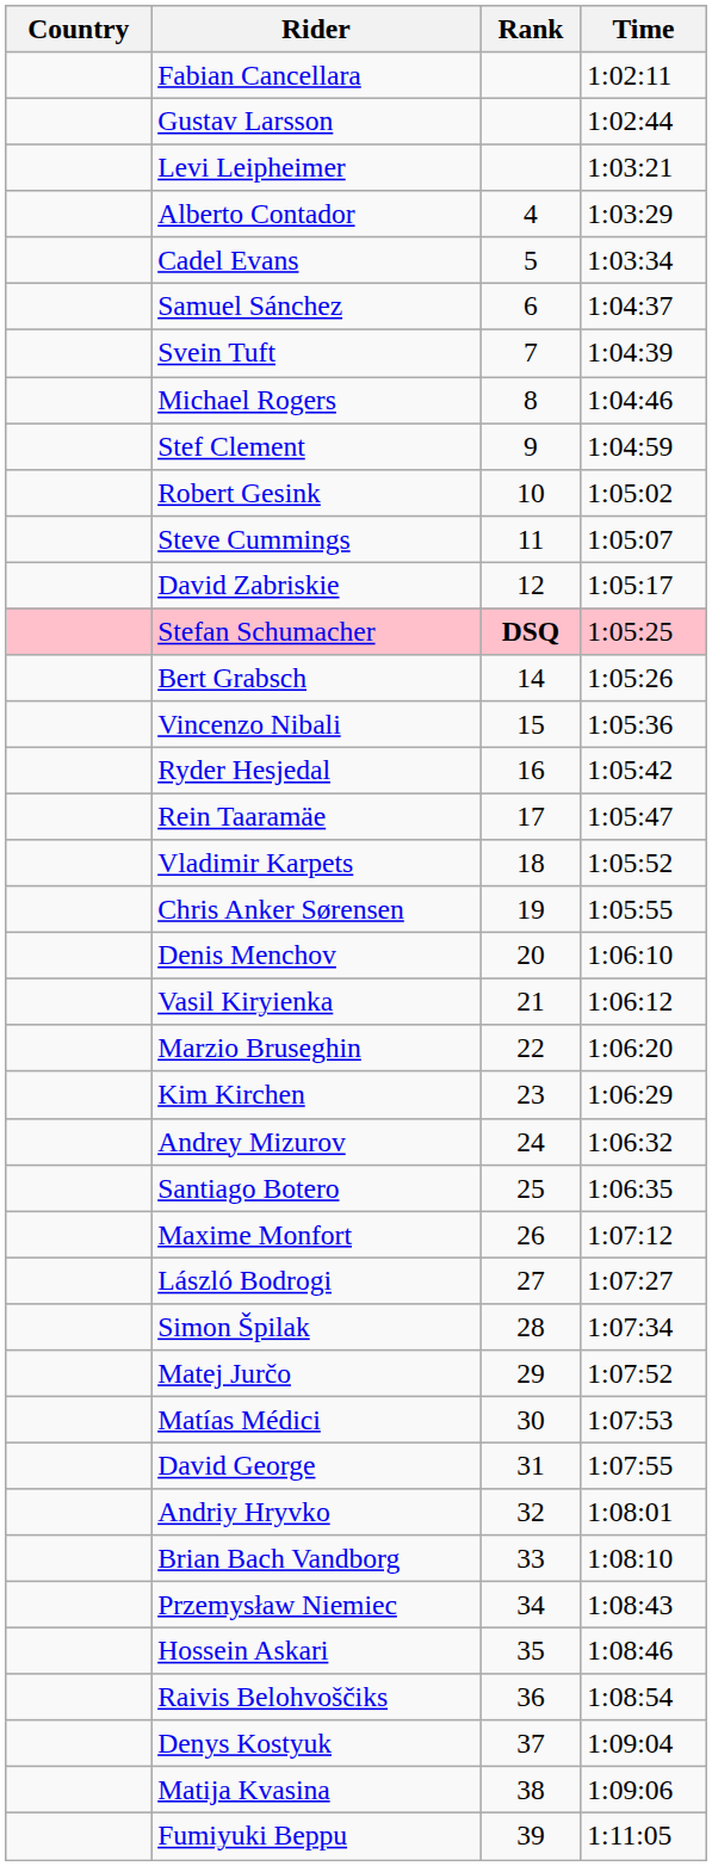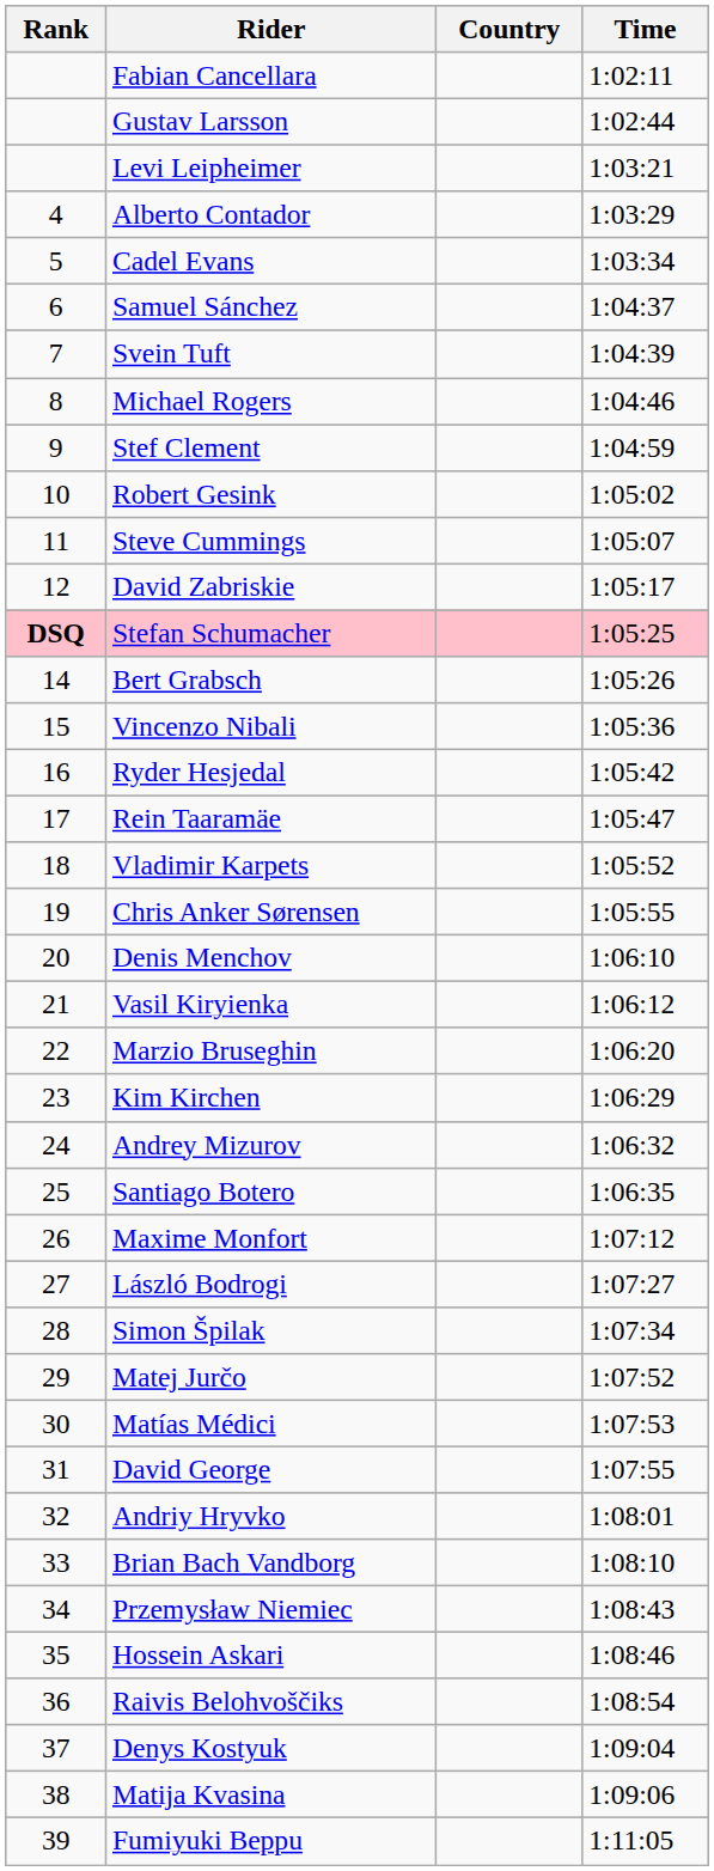 <table class="wikitable sortable"  style="font-size:95%; width:25em;">
 <tr>
+<th>Rank</th>
+<th>Rider</th>
 <th>Country</th>
-<th>Rider</th>
-<th>Rank</th>
 <th>Time</th>
 </tr>
 <tr>
+<td align=center></td>
+<td><a href='#'>Fabian Cancellara</a></td>
 <td></td>
-<td><a href='#'>Fabian Cancellara</a></td>
-<td align=center></td>
 <td>1:02:11</td>
 </tr>
 <tr>
+<td align=center></td>
+<td><a href='#'>Gustav Larsson</a></td>
 <td></td>
-<td><a href='#'>Gustav Larsson</a></td>
-<td align=center></td>
 <td>1:02:44</td>
 </tr>
 <tr>
+<td align=center></td>
+<td><a href='#'>Levi Leipheimer</a></td>
 <td></td>
-<td><a href='#'>Levi Leipheimer</a></td>
-<td align=center></td>
 <td>1:03:21</td>
 </tr>
 <tr>
+<td align=center>4</td>
+<td><a href='#'>Alberto Contador</a></td>
 <td></td>
-<td><a href='#'>Alberto Contador</a></td>
-<td align=center>4</td>
 <td>1:03:29</td>
 </tr>
 <tr>
+<td align=center>5</td>
+<td><a href='#'>Cadel Evans</a></td>
 <td></td>
-<td><a href='#'>Cadel Evans</a></td>
-<td align=center>5</td>
 <td>1:03:34</td>
 </tr>
 <tr>
+<td align=center>6</td>
+<td><a href='#'>Samuel Sánchez</a></td>
 <td></td>
-<td><a href='#'>Samuel Sánchez</a></td>
-<td align=center>6</td>
 <td>1:04:37</td>
 </tr>
 <tr>
+<td align=center>7</td>
+<td><a href='#'>Svein Tuft</a></td>
 <td></td>
-<td><a href='#'>Svein Tuft</a></td>
-<td align=center>7</td>
 <td>1:04:39</td>
 </tr>
 <tr>
+<td align=center>8</td>
+<td><a href='#'>Michael Rogers</a></td>
 <td></td>
-<td><a href='#'>Michael Rogers</a></td>
-<td align=center>8</td>
 <td>1:04:46</td>
 </tr>
 <tr>
+<td align=center>9</td>
+<td><a href='#'>Stef Clement</a></td>
 <td></td>
-<td><a href='#'>Stef Clement</a></td>
-<td align=center>9</td>
 <td>1:04:59</td>
 </tr>
 <tr>
+<td align=center>10</td>
+<td><a href='#'>Robert Gesink</a></td>
 <td></td>
-<td><a href='#'>Robert Gesink</a></td>
-<td align=center>10</td>
 <td>1:05:02</td>
 </tr>
 <tr>
+<td align=center>11</td>
+<td><a href='#'>Steve Cummings</a></td>
 <td></td>
-<td><a href='#'>Steve Cummings</a></td>
-<td align=center>11</td>
 <td>1:05:07</td>
 </tr>
 <tr>
+<td align=center>12</td>
+<td><a href='#'>David Zabriskie</a></td>
 <td></td>
-<td><a href='#'>David Zabriskie</a></td>
-<td align=center>12</td>
 <td>1:05:17</td>
 </tr>
 <tr bgcolor=pink>
+<td align=center><strong>DSQ</strong></td>
+<td><a href='#'>Stefan Schumacher</a></td>
 <td></td>
-<td><a href='#'>Stefan Schumacher</a></td>
-<td align=center><strong>DSQ</strong></td>
 <td>1:05:25</td>
 </tr>
 <tr>
+<td align=center>14</td>
+<td><a href='#'>Bert Grabsch</a></td>
 <td></td>
-<td><a href='#'>Bert Grabsch</a></td>
-<td align=center>14</td>
 <td>1:05:26</td>
 </tr>
 <tr>
+<td align=center>15</td>
+<td><a href='#'>Vincenzo Nibali</a></td>
 <td></td>
-<td><a href='#'>Vincenzo Nibali</a></td>
-<td align=center>15</td>
 <td>1:05:36</td>
 </tr>
 <tr>
+<td align=center>16</td>
+<td><a href='#'>Ryder Hesjedal</a></td>
 <td></td>
-<td><a href='#'>Ryder Hesjedal</a></td>
-<td align=center>16</td>
 <td>1:05:42</td>
 </tr>
 <tr>
+<td align=center>17</td>
+<td><a href='#'>Rein Taaramäe</a></td>
 <td></td>
-<td><a href='#'>Rein Taaramäe</a></td>
-<td align=center>17</td>
 <td>1:05:47</td>
 </tr>
 <tr>
+<td align=center>18</td>
+<td><a href='#'>Vladimir Karpets</a></td>
 <td></td>
-<td><a href='#'>Vladimir Karpets</a></td>
-<td align=center>18</td>
 <td>1:05:52</td>
 </tr>
 <tr>
+<td align=center>19</td>
+<td><a href='#'>Chris Anker Sørensen</a></td>
 <td></td>
-<td><a href='#'>Chris Anker Sørensen</a></td>
-<td align=center>19</td>
 <td>1:05:55</td>
 </tr>
 <tr>
+<td align=center>20</td>
+<td><a href='#'>Denis Menchov</a></td>
 <td></td>
-<td><a href='#'>Denis Menchov</a></td>
-<td align=center>20</td>
 <td>1:06:10</td>
 </tr>
 <tr>
+<td align=center>21</td>
+<td><a href='#'>Vasil Kiryienka</a></td>
 <td></td>
-<td><a href='#'>Vasil Kiryienka</a></td>
-<td align=center>21</td>
 <td>1:06:12</td>
 </tr>
 <tr>
+<td align=center>22</td>
+<td><a href='#'>Marzio Bruseghin</a></td>
 <td></td>
-<td><a href='#'>Marzio Bruseghin</a></td>
-<td align=center>22</td>
 <td>1:06:20</td>
 </tr>
 <tr>
+<td align=center>23</td>
+<td><a href='#'>Kim Kirchen</a></td>
 <td></td>
-<td><a href='#'>Kim Kirchen</a></td>
-<td align=center>23</td>
 <td>1:06:29</td>
 </tr>
 <tr>
+<td align=center>24</td>
+<td><a href='#'>Andrey Mizurov</a></td>
 <td></td>
-<td><a href='#'>Andrey Mizurov</a></td>
-<td align=center>24</td>
 <td>1:06:32</td>
 </tr>
 <tr>
+<td align=center>25</td>
+<td><a href='#'>Santiago Botero</a></td>
 <td></td>
-<td><a href='#'>Santiago Botero</a></td>
-<td align=center>25</td>
 <td>1:06:35</td>
 </tr>
 <tr>
+<td align=center>26</td>
+<td><a href='#'>Maxime Monfort</a></td>
 <td></td>
-<td><a href='#'>Maxime Monfort</a></td>
-<td align=center>26</td>
 <td>1:07:12</td>
 </tr>
 <tr>
+<td align=center>27</td>
+<td><a href='#'>László Bodrogi</a></td>
 <td></td>
-<td><a href='#'>László Bodrogi</a></td>
-<td align=center>27</td>
 <td>1:07:27</td>
 </tr>
 <tr>
+<td align=center>28</td>
+<td><a href='#'>Simon Špilak</a></td>
 <td></td>
-<td><a href='#'>Simon Špilak</a></td>
-<td align=center>28</td>
 <td>1:07:34</td>
 </tr>
 <tr>
+<td align=center>29</td>
+<td><a href='#'>Matej Jurčo</a></td>
 <td></td>
-<td><a href='#'>Matej Jurčo</a></td>
-<td align=center>29</td>
 <td>1:07:52</td>
 </tr>
 <tr>
+<td align=center>30</td>
+<td><a href='#'>Matías Médici</a></td>
 <td></td>
-<td><a href='#'>Matías Médici</a></td>
-<td align=center>30</td>
 <td>1:07:53</td>
 </tr>
 <tr>
+<td align=center>31</td>
+<td><a href='#'>David George</a></td>
 <td></td>
-<td><a href='#'>David George</a></td>
-<td align=center>31</td>
 <td>1:07:55</td>
 </tr>
 <tr>
+<td align=center>32</td>
+<td><a href='#'>Andriy Hryvko</a></td>
 <td></td>
-<td><a href='#'>Andriy Hryvko</a></td>
-<td align=center>32</td>
 <td>1:08:01</td>
 </tr>
 <tr>
+<td align=center>33</td>
+<td><a href='#'>Brian Bach Vandborg</a></td>
 <td></td>
-<td><a href='#'>Brian Bach Vandborg</a></td>
-<td align=center>33</td>
 <td>1:08:10</td>
 </tr>
 <tr>
+<td align=center>34</td>
+<td><a href='#'>Przemysław Niemiec</a></td>
 <td></td>
-<td><a href='#'>Przemysław Niemiec</a></td>
-<td align=center>34</td>
 <td>1:08:43</td>
 </tr>
 <tr>
+<td align=center>35</td>
+<td><a href='#'>Hossein Askari</a></td>
 <td></td>
-<td><a href='#'>Hossein Askari</a></td>
-<td align=center>35</td>
 <td>1:08:46</td>
 </tr>
 <tr>
+<td align=center>36</td>
+<td><a href='#'>Raivis Belohvoščiks</a></td>
 <td></td>
-<td><a href='#'>Raivis Belohvoščiks</a></td>
-<td align=center>36</td>
 <td>1:08:54</td>
 </tr>
 <tr>
+<td align=center>37</td>
+<td><a href='#'>Denys Kostyuk</a></td>
 <td></td>
-<td><a href='#'>Denys Kostyuk</a></td>
-<td align=center>37</td>
 <td>1:09:04</td>
 </tr>
 <tr>
+<td align=center>38</td>
+<td><a href='#'>Matija Kvasina</a></td>
 <td></td>
-<td><a href='#'>Matija Kvasina</a></td>
-<td align=center>38</td>
 <td>1:09:06</td>
 </tr>
 <tr>
+<td align=center>39</td>
+<td><a href='#'>Fumiyuki Beppu</a></td>
 <td></td>
-<td><a href='#'>Fumiyuki Beppu</a></td>
-<td align=center>39</td>
 <td>1:11:05</td>
 </tr>
 </table>
